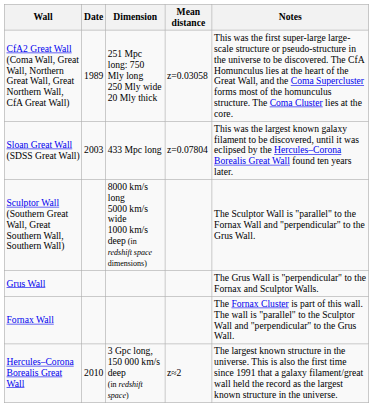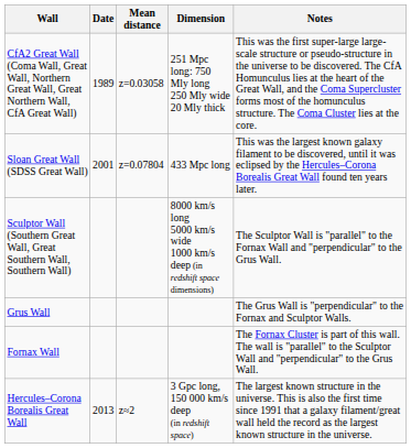 <table class="wikitable">
 <tr>
 <th>Wall</th>
 <th>Date</th>
+<th>Mean distance</th>
 <th>Dimension</th>
-<th>Mean distance</th>
 <th>Notes</th>
 </tr>
 <tr>
 <td><a href='#'>CfA2 Great Wall</a> (Coma Wall, Great Wall, Northern Great Wall, Great Northern Wall, CfA Great Wall)</td>
 <td>1989</td>
+<td>z=0.03058</td>
 <td>251 Mpc long: 750 Mly long <br> 250 Mly wide <br> 20 Mly thick</td>
-<td>z=0.03058</td>
 <td>This was the first super-large large-scale structure or pseudo-structure in the universe to be discovered. The CfA Homunculus lies at the heart of the Great Wall, and the <a href='#'>Coma Supercluster</a> forms most of the homunculus structure. The <a href='#'>Coma Cluster</a> lies at the core.</td>
 </tr>
 <tr>
 <td><a href='#'>Sloan Great Wall</a> (SDSS Great Wall)</td>
-<td>2003</td>
+<td>2001</td>
+<td>z=0.07804</td>
 <td>433 Mpc long</td>
-<td>z=0.07804</td>
 <td>This was the largest known galaxy filament to be discovered, until it was eclipsed by the <a href='#'>Hercules–Corona Borealis Great Wall</a> found ten years later.</td>
 </tr>
 <tr>
 <td><a href='#'>Sculptor Wall</a> (Southern Great Wall, Great Southern Wall, Southern Wall)</td>
 <td></td>
+<td></td>
 <td>8000 km/s long <br> 5000 km/s wide <br> 1000 km/s deep<small> (in <em>redshift space</em> dimensions) </small></td>
-<td></td>
 <td>The Sculptor Wall is "parallel" to the Fornax Wall and "perpendicular" to the Grus Wall.</td>
 </tr>
 <tr>
 <td><a href='#'>Grus Wall</a></td>
 <td></td>
 <td></td>
 <td></td>
 <td>The Grus Wall is "perpendicular" to the Fornax and Sculptor Walls.</td>
 </tr>
 <tr>
 <td><a href='#'>Fornax Wall</a></td>
 <td></td>
 <td></td>
 <td></td>
 <td>The <a href='#'>Fornax Cluster</a> is part of this wall. The wall is "parallel" to the Sculptor Wall and "perpendicular" to the Grus Wall.</td>
 </tr>
 <tr>
 <td><a href='#'>Hercules–Corona Borealis Great Wall</a></td>
-<td>2010</td>
+<td>2013</td>
+<td>z≈2</td>
 <td>3 Gpc long, <br> 150 000 km/s deep <br><small> (in <em>redshift space</em>) </small></td>
-<td>z≈2</td>
 <td>The largest known structure in the universe. This is also the first time since 1991 that a galaxy filament/great wall held the record as the largest known structure in the universe.</td>
 </tr>
 </table>
